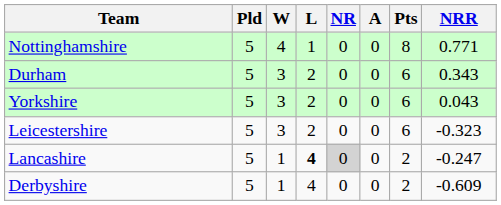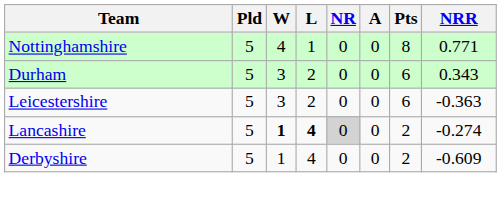 <table class="wikitable" style="text-align: center;">
 <tr>
 <th width=200>Team</th>
 <th width=20>Pld</th>
 <th width=20>W</th>
 <th width=20>L</th>
 <th width=20><a href='#'>NR</a></th>
 <th width=20>A</th>
 <th width=20>Pts</th>
 <th width=60><a href='#'>NRR</a></th>
 </tr>
 <tr bgcolor="#ccffcc">
 <td align=left><a href='#'>Nottinghamshire</a></td>
 <td>5</td>
 <td>4</td>
 <td>1</td>
 <td>0</td>
 <td>0</td>
 <td>8</td>
 <td>0.771</td>
 </tr>
 <tr bgcolor="#ccffcc">
 <td align=left><a href='#'>Durham</a></td>
 <td>5</td>
 <td>3</td>
 <td>2</td>
 <td>0</td>
 <td>0</td>
 <td>6</td>
 <td>0.343</td>
 </tr>
-<tr bgcolor="#ccffcc">
-<td align=left><a href='#'>Yorkshire</a></td>
-<td>5</td>
-<td>3</td>
-<td>2</td>
-<td>0</td>
-<td>0</td>
-<td>6</td>
-<td>0.043</td>
-</tr>
 <tr>
 <td align=left><a href='#'>Leicestershire</a></td>
 <td>5</td>
 <td>3</td>
 <td>2</td>
 <td>0</td>
 <td>0</td>
 <td>6</td>
-<td>-0.323</td>
+<td>-0.363</td>
 </tr>
 <tr>
 <td align=left><a href='#'>Lancashire</a></td>
 <td>5</td>
-<td>1</td>
+<td><strong>1</strong></td>
 <td><strong>4</strong></td>
 <td style="background: lightgrey;">0</td>
 <td>0</td>
 <td>2</td>
-<td>-0.247</td>
+<td>-0.274</td>
 </tr>
 <tr>
 <td align=left><a href='#'>Derbyshire</a></td>
 <td>5</td>
 <td>1</td>
 <td>4</td>
 <td>0</td>
 <td>0</td>
 <td>2</td>
 <td>-0.609</td>
 </tr>
 </table>
